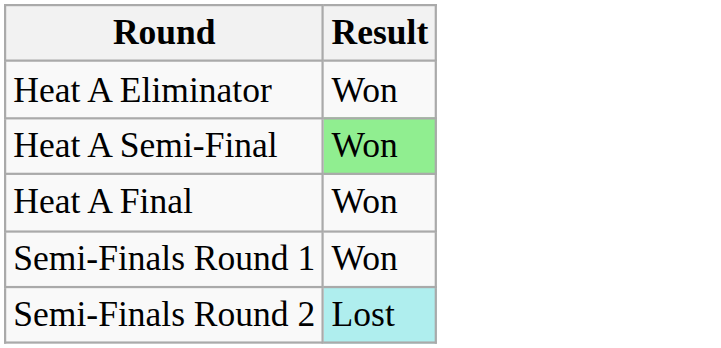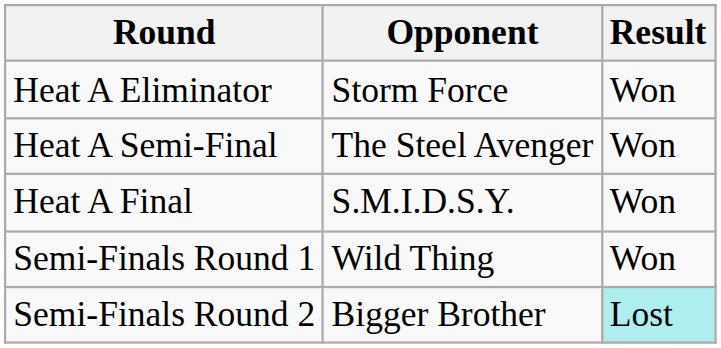 <table class="wikitable">
 <tr>
 <th>Round</th>
+<th>Opponent</th>
 <th>Result</th>
 </tr>
 <tr>
 <td>Heat A Eliminator</td>
+<td>Storm Force</td>
 <td>Won</td>
 </tr>
 <tr>
 <td>Heat A Semi-Final</td>
-<td style="background: lightgreen;">Won</td>
+<td>The Steel Avenger</td>
+<td>Won</td>
 </tr>
 <tr>
 <td>Heat A Final</td>
+<td>S.M.I.D.S.Y.</td>
 <td>Won</td>
 </tr>
 <tr>
 <td>Semi-Finals Round 1</td>
+<td>Wild Thing</td>
 <td>Won</td>
 </tr>
 <tr>
 <td>Semi-Finals Round 2</td>
+<td>Bigger Brother</td>
 <td style="background: paleturquoise;">Lost</td>
 </tr>
 </table>
